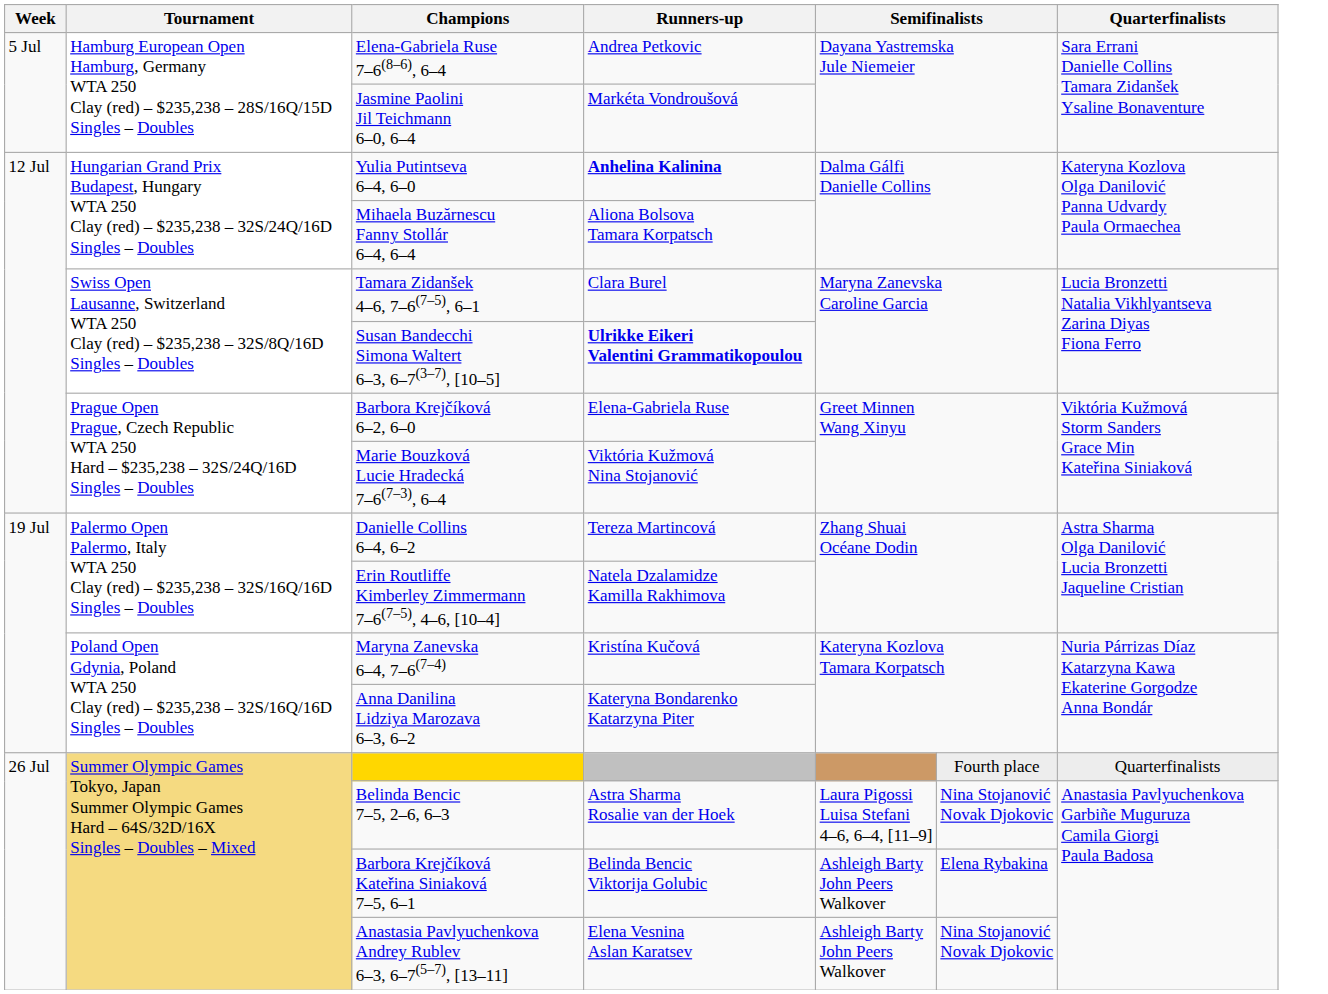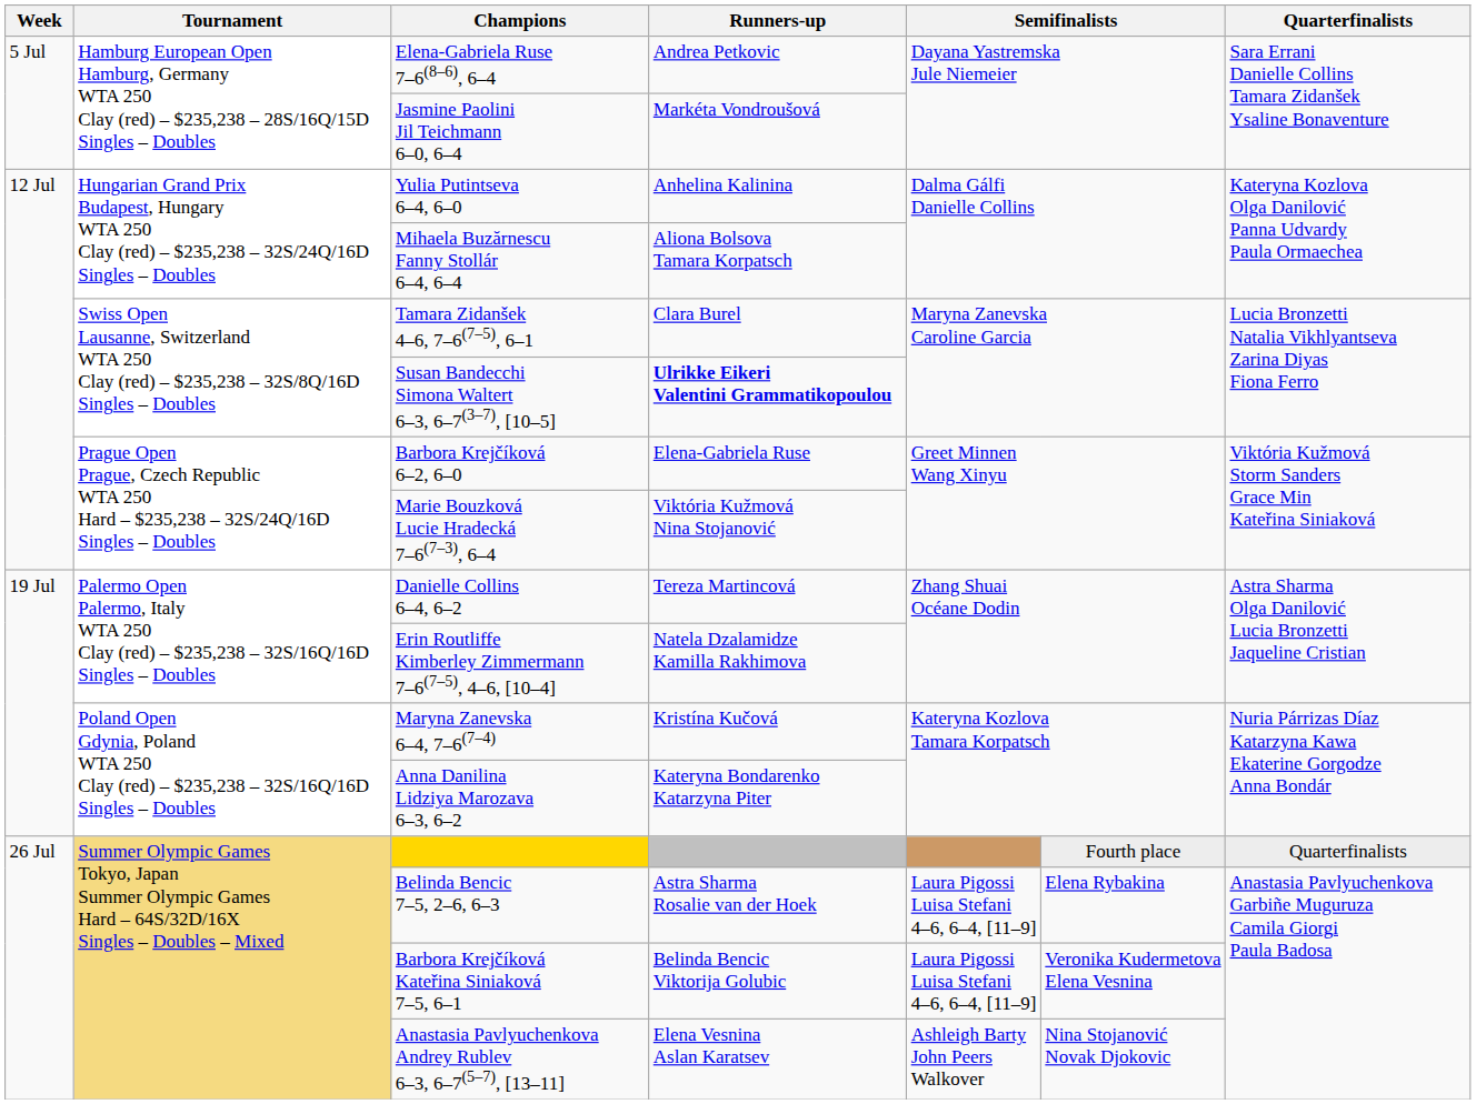 <table class="wikitable nowrap" style=font-size:95%>
 <tr>
 <th style="width:48px;">Week</th>
 <th style="width:248px;">Tournament</th>
 <th style="width:200px;">Champions</th>
 <th style="width:200px;">Runners-up</th>
 <th colspan="2" style="width:190px;">Semifinalists</th>
 <th style="width:190px;">Quarterfinalists</th>
 </tr>
 <tr style="vertical-align:top">
 <td rowspan=2>5 Jul</td>
 <td style="background:#fff;" rowspan=2><a href='#'>Hamburg European Open</a> <br> <a href='#'>Hamburg</a>, Germany<br>WTA 250<br>Clay (red) – $235,238 – 28S/16Q/15D<br> <a href='#'>Singles</a> – <a href='#'>Doubles</a></td>
 <td> <a href='#'>Elena-Gabriela Ruse</a> <br> 7–6<sup>(8–6)</sup>, 6–4</td>
 <td> <a href='#'>Andrea Petkovic</a></td>
 <td rowspan=2 colspan=2> <a href='#'>Dayana Yastremska</a> <br>  <a href='#'>Jule Niemeier</a></td>
 <td rowspan=2> <a href='#'>Sara Errani</a> <br>  <a href='#'>Danielle Collins</a> <br> <a href='#'>Tamara Zidanšek</a> <br>  <a href='#'>Ysaline Bonaventure</a></td>
 </tr>
 <tr style="vertical-align:top">
 <td> <a href='#'>Jasmine Paolini</a> <br>  <a href='#'>Jil Teichmann</a> <br> 6–0, 6–4</td>
 <td> <a href='#'>Markéta Vondroušová</a></td>
 </tr>
 <tr style="vertical-align:top">
 <td rowspan=6>12 Jul</td>
 <td style="background:#fff;" rowspan=2><a href='#'>Hungarian Grand Prix</a> <br> <a href='#'>Budapest</a>, Hungary<br>WTA 250<br>Clay (red) – $235,238 – 32S/24Q/16D<br> <a href='#'>Singles</a> – <a href='#'>Doubles</a></td>
 <td> <a href='#'>Yulia Putintseva</a> <br> 6–4, 6–0</td>
-<td><strong> <a href='#'>Anhelina Kalinina</a></strong></td>
+<td> <a href='#'>Anhelina Kalinina</a></td>
 <td colspan=2 rowspan=2> <a href='#'>Dalma Gálfi</a> <br>  <a href='#'>Danielle Collins</a></td>
 <td rowspan=2> <a href='#'>Kateryna Kozlova</a> <br>  <a href='#'>Olga Danilović</a><br>  <a href='#'>Panna Udvardy</a> <br>  <a href='#'>Paula Ormaechea</a></td>
 </tr>
 <tr style="vertical-align:top">
 <td> <a href='#'>Mihaela Buzărnescu</a> <br>  <a href='#'>Fanny Stollár</a> <br> 6–4, 6–4</td>
 <td> <a href='#'>Aliona Bolsova</a> <br>  <a href='#'>Tamara Korpatsch</a></td>
 </tr>
 <tr style="vertical-align:top">
 <td style="background:#fff;" rowspan=2><a href='#'>Swiss Open</a><br> <a href='#'>Lausanne</a>, Switzerland<br>WTA 250<br>Clay (red) – $235,238 – 32S/8Q/16D<br> <a href='#'>Singles</a> – <a href='#'>Doubles</a></td>
 <td> <a href='#'>Tamara Zidanšek</a> <br> 4–6, 7–6<sup>(7–5)</sup>, 6–1</td>
 <td> <a href='#'>Clara Burel</a></td>
 <td colspan=2 rowspan=2> <a href='#'>Maryna Zanevska</a> <br>  <a href='#'>Caroline Garcia</a></td>
 <td rowspan=2> <a href='#'>Lucia Bronzetti</a> <br>  <a href='#'>Natalia Vikhlyantseva</a> <br>  <a href='#'>Zarina Diyas</a> <br>  <a href='#'>Fiona Ferro</a></td>
 </tr>
 <tr style="vertical-align:top">
 <td> <a href='#'>Susan Bandecchi</a> <br>  <a href='#'>Simona Waltert</a> <br> 6–3, 6–7<sup>(3–7)</sup>, [10–5]</td>
 <td><strong> <a href='#'>Ulrikke Eikeri</a> <br>  <a href='#'>Valentini Grammatikopoulou</a></strong></td>
 </tr>
 <tr style="vertical-align:top">
 <td style="background:#fff;" rowspan=2><a href='#'>Prague Open</a><br> <a href='#'>Prague</a>, Czech Republic<br>WTA 250<br>Hard  – $235,238 – 32S/24Q/16D<br> <a href='#'>Singles</a> – <a href='#'>Doubles</a></td>
 <td> <a href='#'>Barbora Krejčíková</a> <br> 6–2, 6–0</td>
 <td> <a href='#'>Elena-Gabriela Ruse</a></td>
 <td colspan=2 rowspan=2> <a href='#'>Greet Minnen</a><br>  <a href='#'>Wang Xinyu</a></td>
 <td rowspan=2> <a href='#'>Viktória Kužmová</a> <br>  <a href='#'>Storm Sanders</a> <br>  <a href='#'>Grace Min</a> <br>  <a href='#'>Kateřina Siniaková</a></td>
 </tr>
 <tr style="vertical-align:top">
 <td> <a href='#'>Marie Bouzková</a> <br>  <a href='#'>Lucie Hradecká</a> <br> 7–6<sup>(7–3)</sup>, 6–4</td>
 <td> <a href='#'>Viktória Kužmová</a> <br>  <a href='#'>Nina Stojanović</a></td>
 </tr>
 <tr style="vertical-align:top">
 <td rowspan=4>19 Jul</td>
 <td style="background:#fff;" rowspan=2><a href='#'>Palermo Open</a><br> <a href='#'>Palermo</a>, Italy<br>WTA 250<br>Clay (red) – $235,238 – 32S/16Q/16D<br> <a href='#'>Singles</a> – <a href='#'>Doubles</a></td>
 <td> <a href='#'>Danielle Collins</a> <br> 6–4, 6–2</td>
 <td> <a href='#'>Tereza Martincová</a></td>
 <td colspan=2 rowspan=2> <a href='#'>Zhang Shuai</a> <br>  <a href='#'>Océane Dodin</a></td>
 <td rowspan=2> <a href='#'>Astra Sharma</a> <br>  <a href='#'>Olga Danilović</a> <br>  <a href='#'>Lucia Bronzetti</a> <br>  <a href='#'>Jaqueline Cristian</a></td>
 </tr>
 <tr style="vertical-align:top">
 <td> <a href='#'>Erin Routliffe</a> <br>  <a href='#'>Kimberley Zimmermann</a> <br> 7–6<sup>(7–5)</sup>, 4–6, [10–4]</td>
 <td> <a href='#'>Natela Dzalamidze</a> <br>  <a href='#'>Kamilla Rakhimova</a></td>
 </tr>
 <tr style="vertical-align:top">
 <td style="background:#fff;" rowspan=2><a href='#'>Poland Open</a><br> <a href='#'>Gdynia</a>, Poland<br>WTA 250<br>Clay (red) – $235,238 – 32S/16Q/16D<br> <a href='#'>Singles</a> – <a href='#'>Doubles</a></td>
 <td> <a href='#'>Maryna Zanevska</a>  <br> 6–4, 7–6<sup>(7–4)</sup></td>
 <td> <a href='#'>Kristína Kučová</a></td>
 <td colspan=2 rowspan=2> <a href='#'>Kateryna Kozlova</a> <br>  <a href='#'>Tamara Korpatsch</a></td>
 <td rowspan=2> <a href='#'>Nuria Párrizas Díaz</a> <br>  <a href='#'>Katarzyna Kawa</a> <br>  <a href='#'>Ekaterine Gorgodze</a> <br>  <a href='#'>Anna Bondár</a></td>
 </tr>
 <tr style="vertical-align:top">
 <td> <a href='#'>Anna Danilina</a> <br>  <a href='#'>Lidziya Marozava</a> <br> 6–3, 6–2</td>
 <td> <a href='#'>Kateryna Bondarenko</a> <br>  <a href='#'>Katarzyna Piter</a></td>
 </tr>
 <tr style="vertical-align:top">
 <td rowspan=4>26 Jul</td>
 <td style="background:#f5da81;" rowspan="4"><a href='#'>Summer Olympic Games</a><br>Tokyo, Japan<br>Summer Olympic Games<br> Hard – 64S/32D/16X<br><a href='#'>Singles</a> – <a href='#'>Doubles</a> – <a href='#'>Mixed</a></td>
 <td style="background:gold; text-align:center;"></td>
 <td style="background:silver; text-align:center;"></td>
 <td style="background:#c96; text-align:center;"></td>
 <td style="background:#ededed ; text-align:center;">Fourth place</td>
 <td style="background:#ededed; text-align:center;">Quarterfinalists</td>
 </tr>
 <tr valign=top>
 <td> <a href='#'>Belinda Bencic</a> <br> 7–5, 2–6, 6–3</td>
 <td> <a href='#'>Astra Sharma</a> <br>  <a href='#'>Rosalie van der Hoek</a></td>
 <td> <a href='#'>Laura Pigossi</a> <br> <a href='#'>Luisa Stefani</a><br>4–6, 6–4, [11–9]</td>
-<td> <a href='#'>Nina Stojanović</a> <br> <a href='#'>Novak Djokovic</a></td>
+<td> <a href='#'>Elena Rybakina</a></td>
 <td rowspan=3> <a href='#'>Anastasia Pavlyuchenkova</a> <br>  <a href='#'>Garbiñe Muguruza</a> <br>  <a href='#'>Camila Giorgi</a> <br>  <a href='#'>Paula Badosa</a></td>
 </tr>
 <tr valign=top>
 <td> <a href='#'>Barbora Krejčíková</a> <br>  <a href='#'>Kateřina Siniaková</a> <br> 7–5, 6–1</td>
 <td> <a href='#'>Belinda Bencic</a> <br>  <a href='#'>Viktorija Golubic</a></td>
-<td> <a href='#'>Ashleigh Barty</a> <br> <a href='#'>John Peers</a><br>Walkover</td>
-<td> <a href='#'>Elena Rybakina</a></td>
+<td> <a href='#'>Laura Pigossi</a> <br> <a href='#'>Luisa Stefani</a><br>4–6, 6–4, [11–9]</td>
+<td> <a href='#'>Veronika Kudermetova</a><br> <a href='#'>Elena Vesnina</a></td>
 </tr>
 <tr valign=top>
 <td> <a href='#'>Anastasia Pavlyuchenkova</a> <br>  <a href='#'>Andrey Rublev</a> <br> 6–3, 6–7<sup>(5–7)</sup>, [13–11]</td>
 <td> <a href='#'>Elena Vesnina</a> <br>  <a href='#'>Aslan Karatsev</a></td>
 <td> <a href='#'>Ashleigh Barty</a> <br> <a href='#'>John Peers</a><br>Walkover</td>
 <td> <a href='#'>Nina Stojanović</a> <br> <a href='#'>Novak Djokovic</a></td>
 </tr>
 </table>
